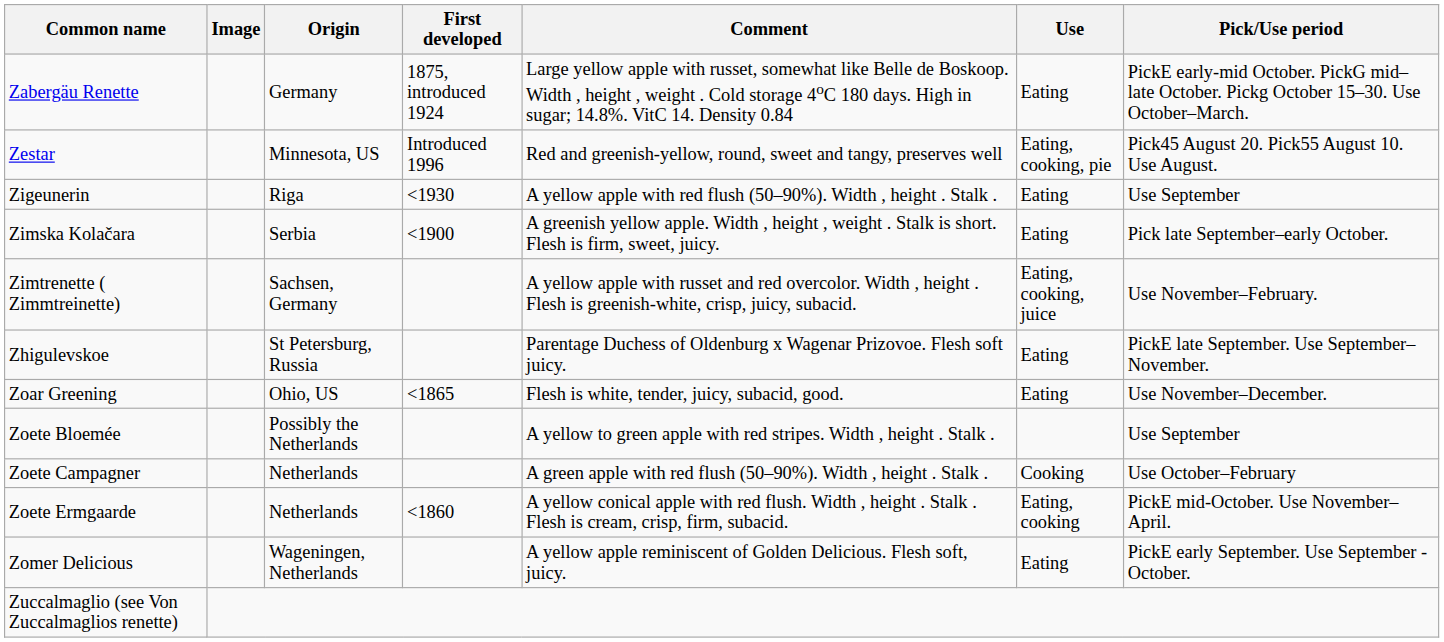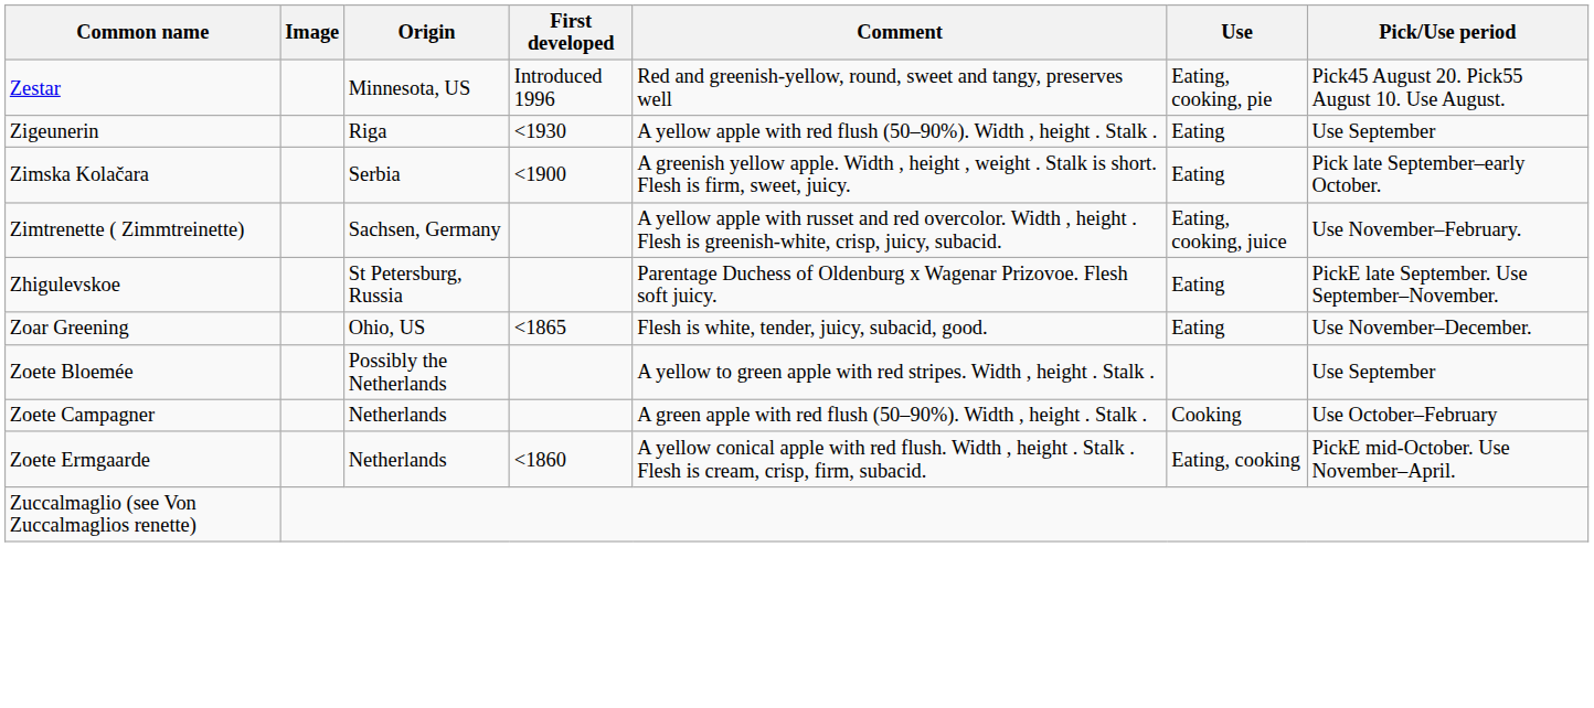 <table class="wikitable sortable">
 <tr>
 <th>Common name</th>
 <th>Image</th>
 <th>Origin</th>
 <th>First developed</th>
 <th>Comment</th>
 <th>Use</th>
 <th>Pick/Use period</th>
-</tr>
-<tr>
-<td><a href='#'>Zabergäu Renette</a></td>
-<td></td>
-<td>Germany</td>
-<td>1875, introduced 1924</td>
-<td>Large yellow apple with russet, somewhat like Belle de Boskoop. Width , height , weight . Cold storage 4<sup>o</sup>C 180 days.   High in sugar; 14.8%. VitC 14. Density 0.84</td>
-<td>Eating</td>
-<td>PickE early-mid October. PickG mid–late October. Pickg October 15–30. Use October–March.</td>
 </tr>
 <tr>
 <td><a href='#'>Zestar</a></td>
 <td></td>
 <td>Minnesota, US</td>
 <td>Introduced 1996</td>
 <td>Red and greenish-yellow, round, sweet and tangy, preserves well</td>
 <td>Eating, cooking, pie</td>
 <td>Pick45 August 20. Pick55 August 10. Use August.</td>
 </tr>
 <tr>
 <td>Zigeunerin</td>
 <td></td>
 <td>Riga</td>
 <td><1930</td>
 <td>A yellow apple with red flush (50–90%). Width , height . Stalk .</td>
 <td>Eating</td>
 <td>Use September</td>
 </tr>
 <tr>
 <td>Zimska Kolačara</td>
 <td></td>
 <td>Serbia</td>
 <td><1900</td>
 <td>A greenish yellow apple. Width , height , weight . Stalk is short. Flesh is firm, sweet, juicy.</td>
 <td>Eating</td>
 <td>Pick late September–early October.</td>
 </tr>
 <tr>
 <td>Zimtrenette ( Zimmtreinette)</td>
 <td></td>
 <td>Sachsen, Germany</td>
 <td></td>
 <td>A yellow apple with russet and red overcolor. Width , height . Flesh is greenish-white, crisp, juicy, subacid.</td>
 <td>Eating, cooking, juice</td>
 <td>Use November–February.</td>
 </tr>
 <tr>
 <td>Zhigulevskoe</td>
 <td></td>
 <td>St Petersburg, Russia</td>
 <td></td>
 <td>Parentage Duchess of Oldenburg x Wagenar Prizovoe. Flesh soft juicy.</td>
 <td>Eating</td>
 <td>PickE late September. Use September–November.</td>
 </tr>
 <tr>
 <td>Zoar Greening</td>
 <td></td>
 <td>Ohio, US</td>
 <td><1865</td>
 <td>Flesh is white, tender, juicy, subacid, good.</td>
 <td>Eating</td>
 <td>Use November–December.</td>
 </tr>
 <tr>
 <td>Zoete Bloemée</td>
 <td></td>
 <td>Possibly the Netherlands</td>
 <td></td>
 <td>A yellow to green apple with red stripes. Width , height . Stalk .</td>
 <td></td>
 <td>Use September</td>
 </tr>
 <tr>
 <td>Zoete Campagner</td>
 <td></td>
 <td>Netherlands</td>
 <td></td>
 <td>A green apple with red flush (50–90%). Width , height . Stalk .</td>
 <td>Cooking</td>
 <td>Use October–February</td>
 </tr>
 <tr>
 <td>Zoete Ermgaarde</td>
 <td></td>
 <td>Netherlands</td>
 <td><1860</td>
 <td>A yellow conical apple with red flush. Width , height . Stalk . Flesh is cream, crisp, firm, subacid.</td>
 <td>Eating, cooking</td>
 <td>PickE mid-October. Use November–April.</td>
 </tr>
 <tr>
-<td>Zomer Delicious</td>
-<td></td>
-<td>Wageningen, Netherlands</td>
-<td></td>
-<td>A yellow apple reminiscent of Golden Delicious. Flesh soft, juicy.</td>
-<td>Eating</td>
-<td>PickE early September. Use September - October.</td>
-</tr>
-<tr>
 <td>Zuccalmaglio (see Von Zuccalmaglios renette)</td>
 </tr>
 </table>
